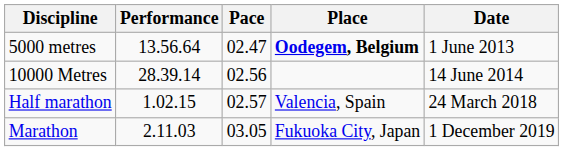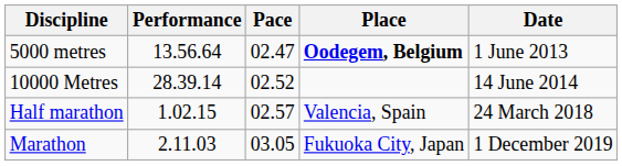 <table class="wikitable">
 <tr>
 <th>Discipline</th>
 <th>Performance</th>
 <th>Pace</th>
 <th>Place</th>
 <th>Date</th>
 </tr>
 <tr>
 <td>5000 metres</td>
 <td align=center>13.56.64</td>
 <td align=center>02.47</td>
 <td><strong><a href='#'>Oodegem</a>, Belgium</strong></td>
 <td>1 June 2013</td>
 </tr>
 <tr>
 <td>10000 Metres</td>
 <td align=center>28.39.14</td>
-<td align=center>02.56</td>
+<td align=center>02.52</td>
 <td></td>
 <td>14 June 2014</td>
 </tr>
 <tr>
 <td><a href='#'>Half marathon</a></td>
 <td align=center>1.02.15</td>
 <td align=center>02.57</td>
 <td><a href='#'>Valencia</a>, Spain</td>
 <td>24 March 2018</td>
 </tr>
 <tr>
 <td><a href='#'>Marathon</a></td>
 <td align=center>2.11.03</td>
 <td align=center>03.05</td>
 <td><a href='#'>Fukuoka City</a>, Japan</td>
 <td>1 December 2019</td>
 </tr>
 </table>
